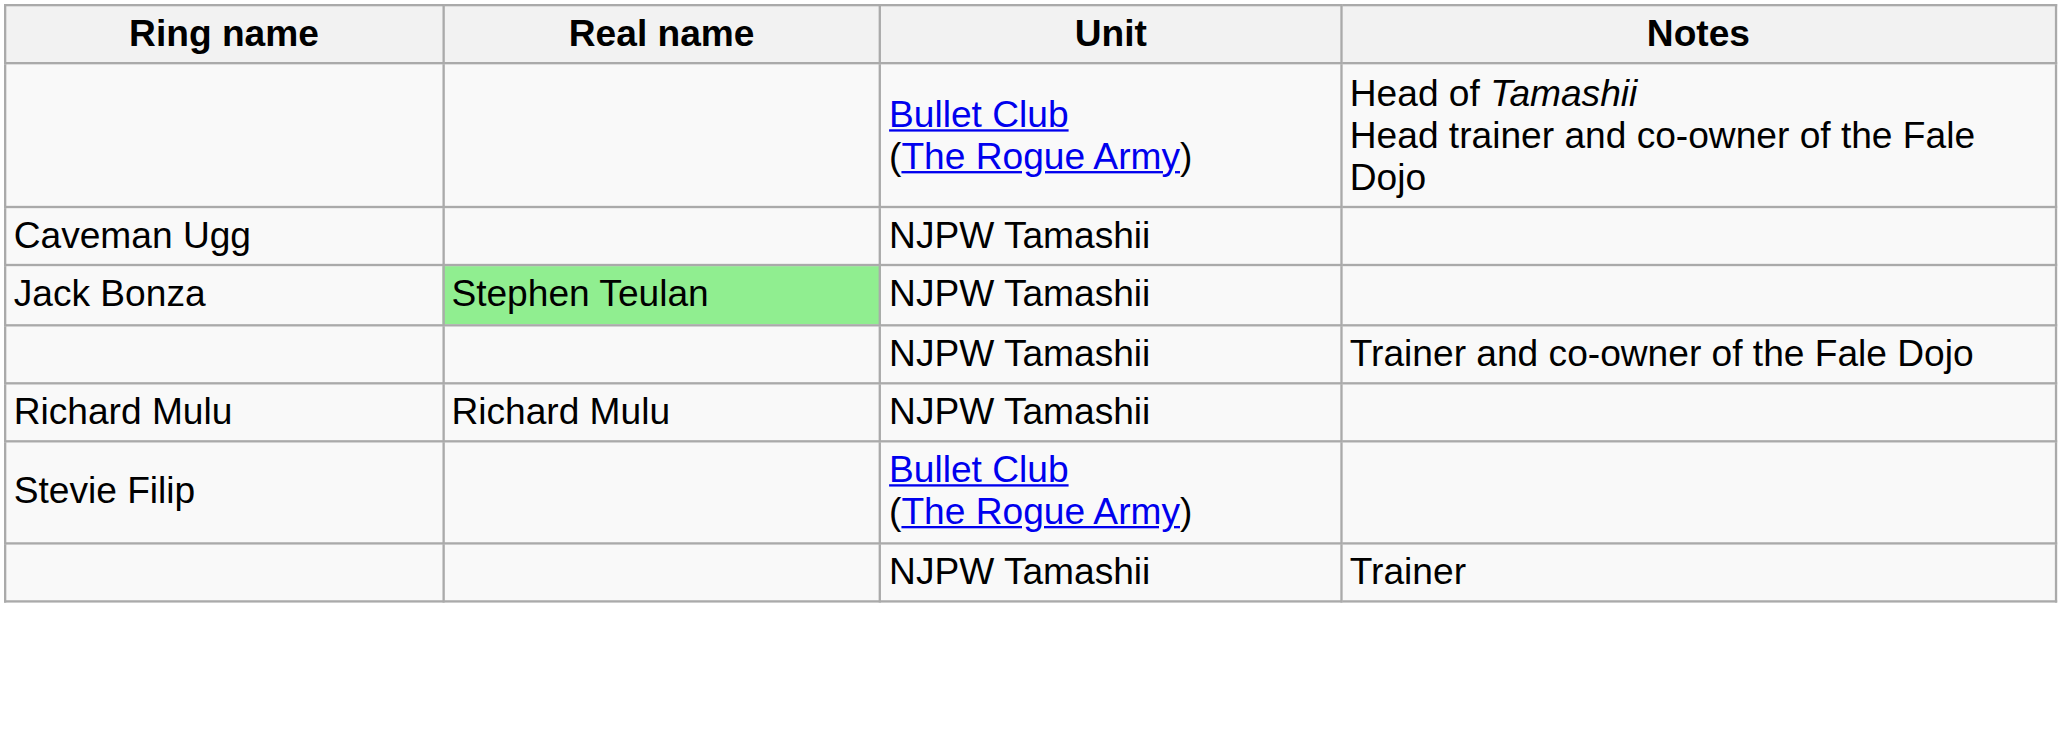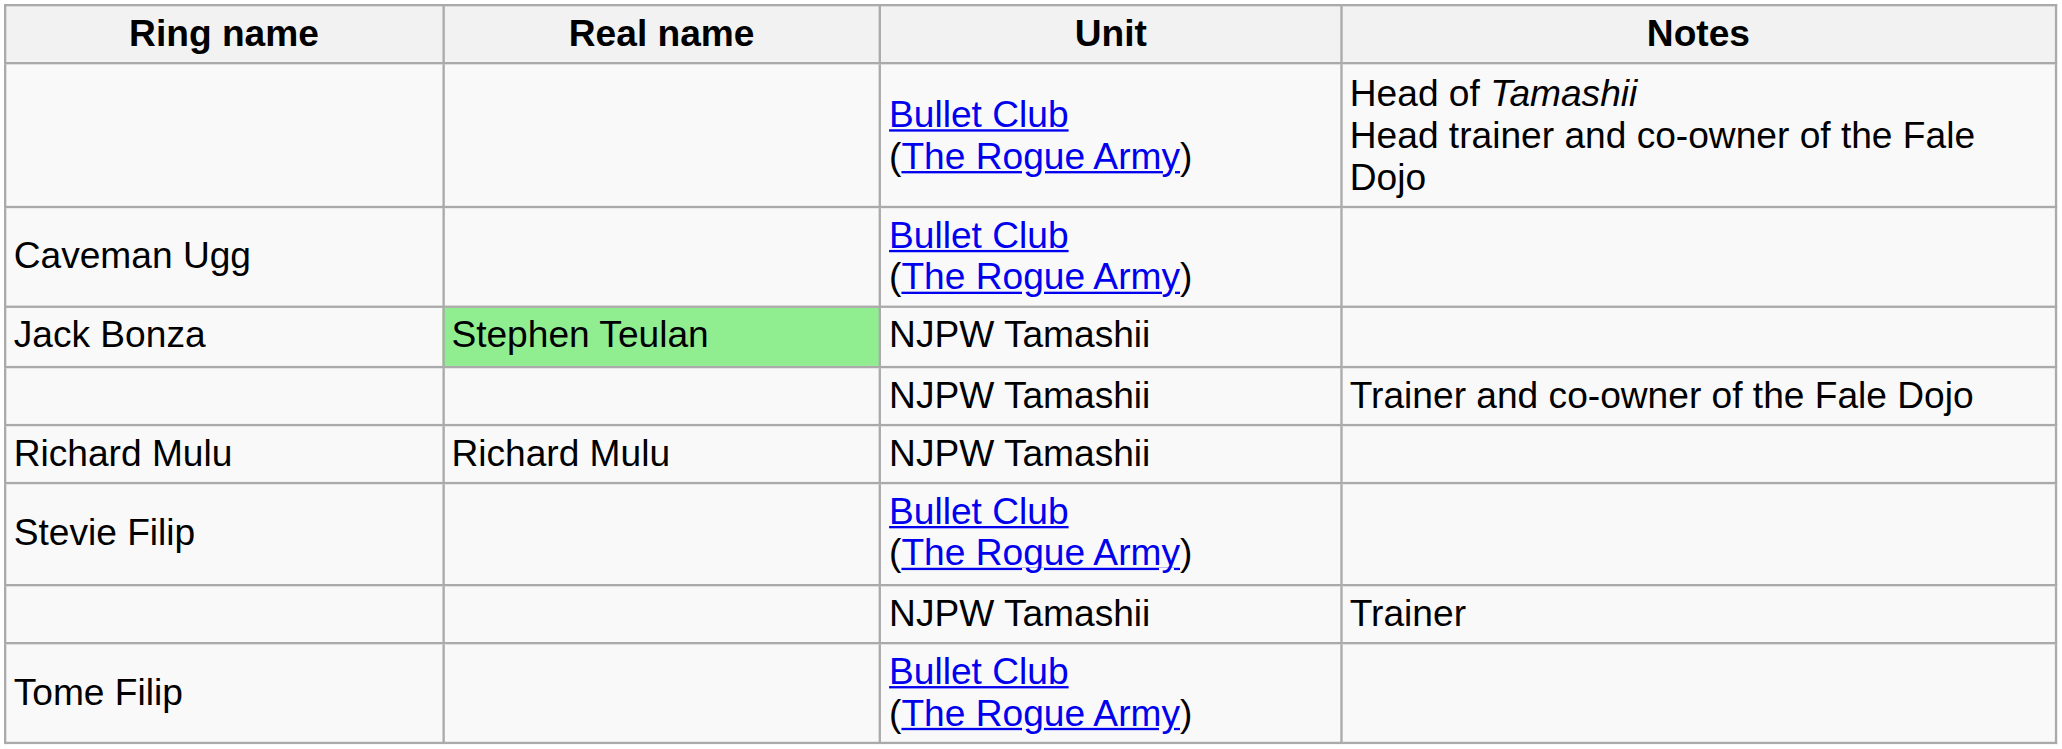 <table class="wikitable sortable" width="70%;">
 <tr>
 <th width="19%">Ring name</th>
 <th width="19%">Real name</th>
 <th width="20%">Unit</th>
 <th width="31%">Notes</th>
 </tr>
 <tr>
 <td></td>
 <td></td>
 <td><a href='#'>Bullet Club</a><br>(<a href='#'>The Rogue Army</a>)</td>
 <td>Head of <em>Tamashii</em><br>Head trainer and co-owner of the Fale Dojo</td>
 </tr>
 <tr>
 <td>Caveman Ugg</td>
 <td></td>
-<td>NJPW Tamashii</td>
+<td><a href='#'>Bullet Club</a><br>(<a href='#'>The Rogue Army</a>)</td>
 <td></td>
 </tr>
 <tr>
 <td>Jack Bonza</td>
 <td style="background: lightgreen;">Stephen Teulan</td>
 <td>NJPW Tamashii</td>
 <td></td>
 </tr>
 <tr>
 <td></td>
 <td></td>
 <td>NJPW Tamashii</td>
 <td>Trainer and co-owner of the Fale Dojo</td>
 </tr>
 <tr>
 <td>Richard Mulu</td>
 <td>Richard Mulu</td>
 <td>NJPW Tamashii</td>
 <td></td>
 </tr>
 <tr>
 <td>Stevie Filip</td>
 <td></td>
 <td><a href='#'>Bullet Club</a><br>(<a href='#'>The Rogue Army</a>)</td>
 <td></td>
 </tr>
 <tr>
 <td></td>
 <td></td>
 <td>NJPW Tamashii</td>
 <td>Trainer</td>
 </tr>
+<tr>
+<td>Tome Filip</td>
+<td></td>
+<td><a href='#'>Bullet Club</a><br>(<a href='#'>The Rogue Army</a>)</td>
+<td></td>
+</tr>
 </table>
